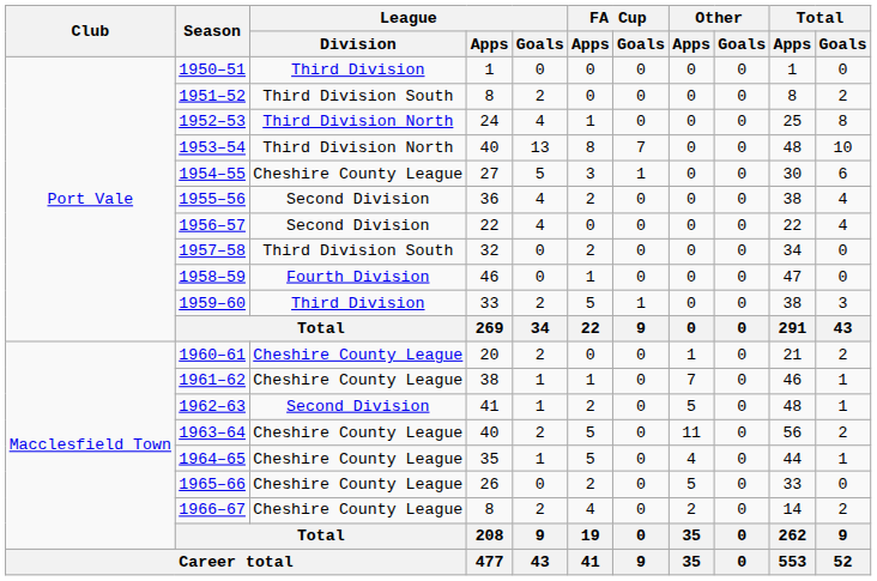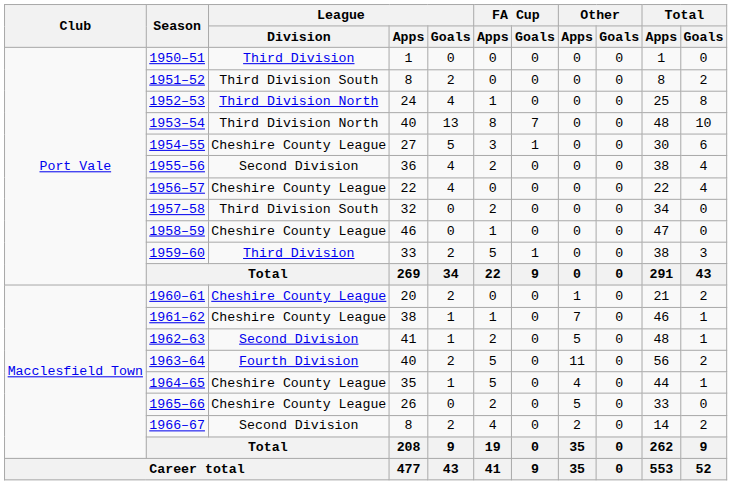 <table class="wikitable" style="text-align:center">
 <tr>
 <th rowspan="2">Club</th>
 <th rowspan="2">Season</th>
 <th colspan="3">League</th>
 <th colspan="2">FA Cup</th>
 <th colspan="2">Other</th>
 <th colspan="2">Total</th>
 </tr>
 <tr>
 <th>Division</th>
 <th>Apps</th>
 <th>Goals</th>
 <th>Apps</th>
 <th>Goals</th>
 <th>Apps</th>
 <th>Goals</th>
 <th>Apps</th>
 <th>Goals</th>
 </tr>
 <tr>
 <td rowspan="11"><a href='#'>Port Vale</a></td>
 <td><a href='#'>1950–51</a></td>
 <td><a href='#'>Third Division</a></td>
 <td>1</td>
 <td>0</td>
 <td>0</td>
 <td>0</td>
 <td>0</td>
 <td>0</td>
 <td>1</td>
 <td>0</td>
 </tr>
 <tr>
 <td><a href='#'>1951–52</a></td>
 <td>Third Division South</td>
 <td>8</td>
 <td>2</td>
 <td>0</td>
 <td>0</td>
 <td>0</td>
 <td>0</td>
 <td>8</td>
 <td>2</td>
 </tr>
 <tr>
 <td><a href='#'>1952–53</a></td>
 <td><a href='#'>Third Division North</a></td>
 <td>24</td>
 <td>4</td>
 <td>1</td>
 <td>0</td>
 <td>0</td>
 <td>0</td>
 <td>25</td>
 <td>8</td>
 </tr>
 <tr>
 <td><a href='#'>1953–54</a></td>
 <td>Third Division North</td>
 <td>40</td>
 <td>13</td>
 <td>8</td>
 <td>7</td>
 <td>0</td>
 <td>0</td>
 <td>48</td>
 <td>10</td>
 </tr>
 <tr>
 <td><a href='#'>1954–55</a></td>
 <td>Cheshire County League</td>
 <td>27</td>
 <td>5</td>
 <td>3</td>
 <td>1</td>
 <td>0</td>
 <td>0</td>
 <td>30</td>
 <td>6</td>
 </tr>
 <tr>
 <td><a href='#'>1955–56</a></td>
 <td>Second Division</td>
 <td>36</td>
 <td>4</td>
 <td>2</td>
 <td>0</td>
 <td>0</td>
 <td>0</td>
 <td>38</td>
 <td>4</td>
 </tr>
 <tr>
 <td><a href='#'>1956–57</a></td>
-<td>Second Division</td>
+<td>Cheshire County League</td>
 <td>22</td>
 <td>4</td>
 <td>0</td>
 <td>0</td>
 <td>0</td>
 <td>0</td>
 <td>22</td>
 <td>4</td>
 </tr>
 <tr>
 <td><a href='#'>1957–58</a></td>
 <td>Third Division South</td>
 <td>32</td>
 <td>0</td>
 <td>2</td>
 <td>0</td>
 <td>0</td>
 <td>0</td>
 <td>34</td>
 <td>0</td>
 </tr>
 <tr>
 <td><a href='#'>1958–59</a></td>
-<td><a href='#'>Fourth Division</a></td>
+<td>Cheshire County League</td>
 <td>46</td>
 <td>0</td>
 <td>1</td>
 <td>0</td>
 <td>0</td>
 <td>0</td>
 <td>47</td>
 <td>0</td>
 </tr>
 <tr>
 <td><a href='#'>1959–60</a></td>
 <td><a href='#'>Third Division</a></td>
 <td>33</td>
 <td>2</td>
 <td>5</td>
 <td>1</td>
 <td>0</td>
 <td>0</td>
 <td>38</td>
 <td>3</td>
 </tr>
 <tr>
 <th colspan="2">Total</th>
 <th>269</th>
 <th>34</th>
 <th>22</th>
 <th>9</th>
 <th>0</th>
 <th>0</th>
 <th>291</th>
 <th>43</th>
 </tr>
 <tr>
 <td rowspan="8"><a href='#'>Macclesfield Town</a></td>
 <td><a href='#'>1960–61</a></td>
 <td><a href='#'>Cheshire County League</a></td>
 <td>20</td>
 <td>2</td>
 <td>0</td>
 <td>0</td>
 <td>1</td>
 <td>0</td>
 <td>21</td>
 <td>2</td>
 </tr>
 <tr>
 <td><a href='#'>1961–62</a></td>
 <td>Cheshire County League</td>
 <td>38</td>
 <td>1</td>
 <td>1</td>
 <td>0</td>
 <td>7</td>
 <td>0</td>
 <td>46</td>
 <td>1</td>
 </tr>
 <tr>
 <td><a href='#'>1962–63</a></td>
 <td><a href='#'>Second Division</a></td>
 <td>41</td>
 <td>1</td>
 <td>2</td>
 <td>0</td>
 <td>5</td>
 <td>0</td>
 <td>48</td>
 <td>1</td>
 </tr>
 <tr>
 <td><a href='#'>1963–64</a></td>
-<td>Cheshire County League</td>
+<td><a href='#'>Fourth Division</a></td>
 <td>40</td>
 <td>2</td>
 <td>5</td>
 <td>0</td>
 <td>11</td>
 <td>0</td>
 <td>56</td>
 <td>2</td>
 </tr>
 <tr>
 <td><a href='#'>1964–65</a></td>
 <td>Cheshire County League</td>
 <td>35</td>
 <td>1</td>
 <td>5</td>
 <td>0</td>
 <td>4</td>
 <td>0</td>
 <td>44</td>
 <td>1</td>
 </tr>
 <tr>
 <td><a href='#'>1965–66</a></td>
 <td>Cheshire County League</td>
 <td>26</td>
 <td>0</td>
 <td>2</td>
 <td>0</td>
 <td>5</td>
 <td>0</td>
 <td>33</td>
 <td>0</td>
 </tr>
 <tr>
 <td><a href='#'>1966–67</a></td>
-<td>Cheshire County League</td>
+<td>Second Division</td>
 <td>8</td>
 <td>2</td>
 <td>4</td>
 <td>0</td>
 <td>2</td>
 <td>0</td>
 <td>14</td>
 <td>2</td>
 </tr>
 <tr>
 <th colspan="2">Total</th>
 <th>208</th>
 <th>9</th>
 <th>19</th>
 <th>0</th>
 <th>35</th>
 <th>0</th>
 <th>262</th>
 <th>9</th>
 </tr>
 <tr>
 <th colspan="3">Career total</th>
 <th>477</th>
 <th>43</th>
 <th>41</th>
 <th>9</th>
 <th>35</th>
 <th>0</th>
 <th>553</th>
 <th>52</th>
 </tr>
 </table>
